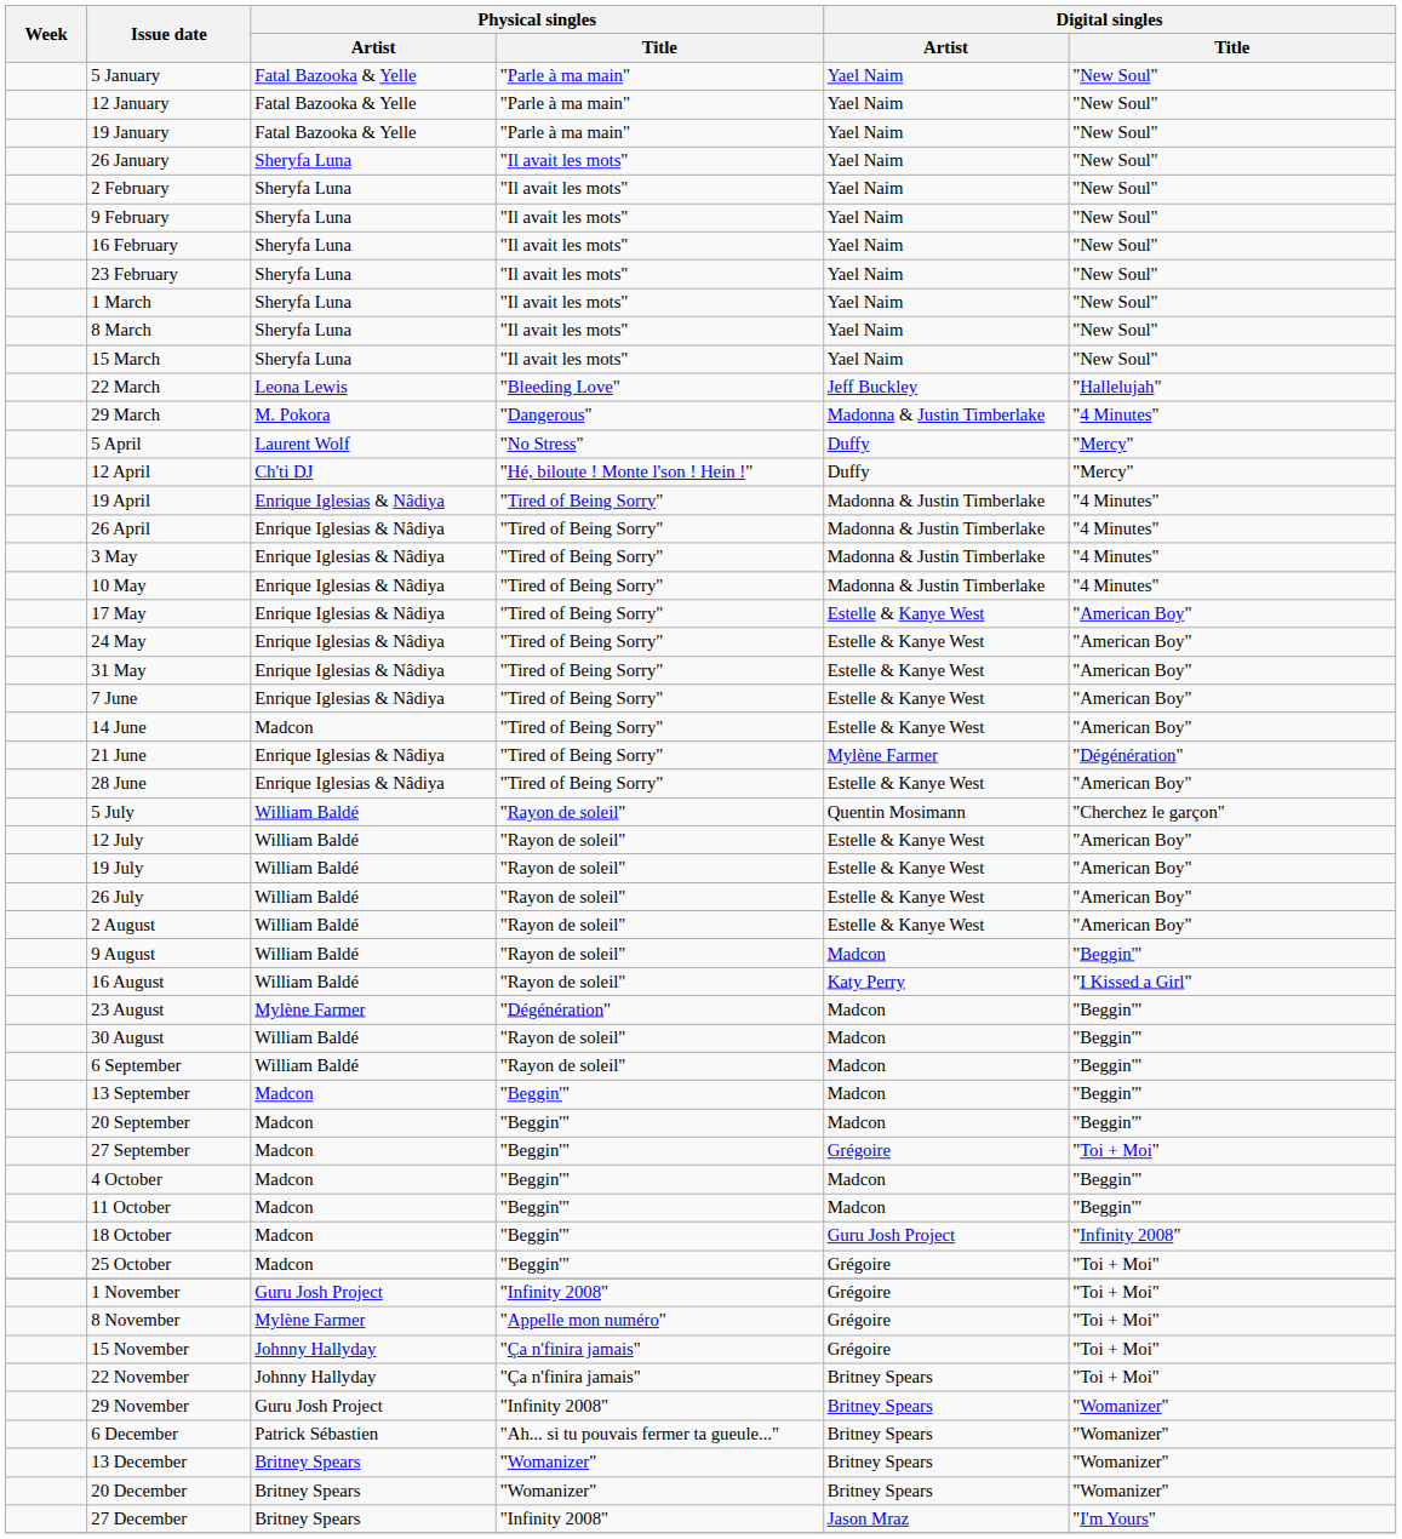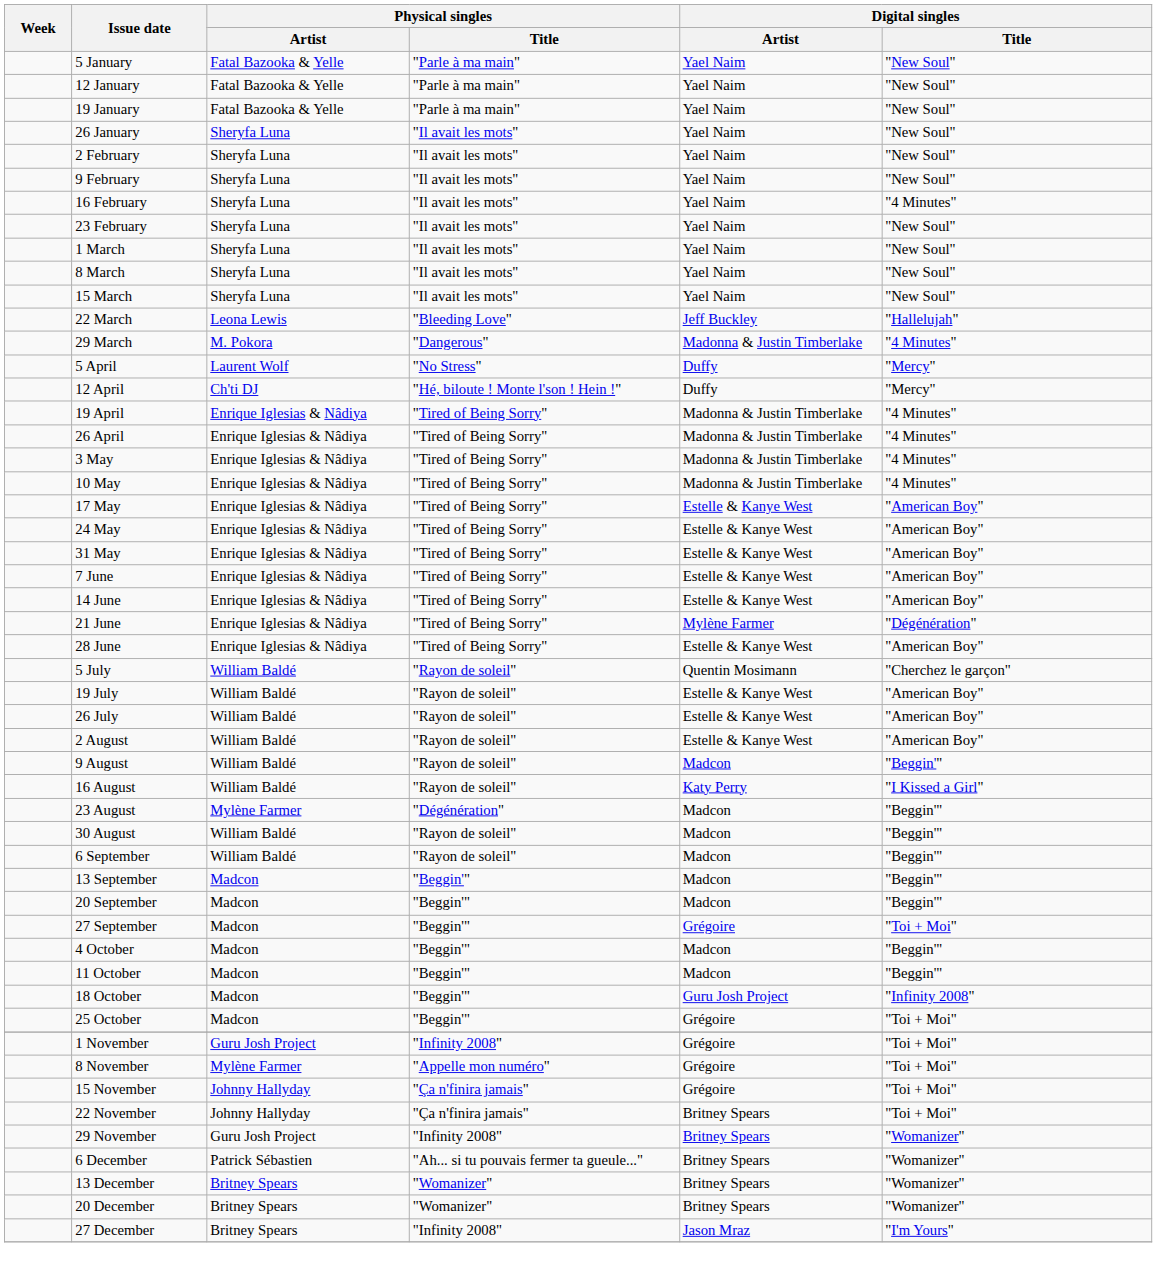 <table class="wikitable">
 <tr>
 <th rowspan="2" width="5%">Week</th>
 <th rowspan="2" width="10%">Issue date</th>
 <th colspan="2" width="42,5%">Physical singles</th>
 <th colspan="2" width="42,5%">Digital singles</th>
 </tr>
 <tr>
 <th width="15%">Artist</th>
 <th width="20%">Title</th>
 <th width="15%">Artist</th>
 <th width="20%">Title</th>
 </tr>
 <tr>
 <td></td>
 <td>5 January</td>
 <td><a href='#'>Fatal Bazooka</a> & <a href='#'>Yelle</a></td>
 <td>"<a href='#'>Parle à ma main</a>"</td>
 <td><a href='#'>Yael Naim</a></td>
 <td>"<a href='#'>New Soul</a>"</td>
 </tr>
 <tr>
 <td></td>
 <td>12 January</td>
 <td>Fatal Bazooka & Yelle</td>
 <td>"Parle à ma main"</td>
 <td>Yael Naim</td>
 <td>"New Soul"</td>
 </tr>
 <tr>
 <td></td>
 <td>19 January</td>
 <td>Fatal Bazooka & Yelle</td>
 <td>"Parle à ma main"</td>
 <td>Yael Naim</td>
 <td>"New Soul"</td>
 </tr>
 <tr>
 <td></td>
 <td>26 January</td>
 <td><a href='#'>Sheryfa Luna</a></td>
 <td>"<a href='#'>Il avait les mots</a>"</td>
 <td>Yael Naim</td>
 <td>"New Soul"</td>
 </tr>
 <tr>
 <td></td>
 <td>2 February</td>
 <td>Sheryfa Luna</td>
 <td>"Il avait les mots"</td>
 <td>Yael Naim</td>
 <td>"New Soul"</td>
 </tr>
 <tr>
 <td></td>
 <td>9 February</td>
 <td>Sheryfa Luna</td>
 <td>"Il avait les mots"</td>
 <td>Yael Naim</td>
 <td>"New Soul"</td>
 </tr>
 <tr>
 <td></td>
 <td>16 February</td>
 <td>Sheryfa Luna</td>
 <td>"Il avait les mots"</td>
 <td>Yael Naim</td>
-<td>"New Soul"</td>
+<td>"4 Minutes"</td>
 </tr>
 <tr>
 <td></td>
 <td>23 February</td>
 <td>Sheryfa Luna</td>
 <td>"Il avait les mots"</td>
 <td>Yael Naim</td>
 <td>"New Soul"</td>
 </tr>
 <tr>
 <td></td>
 <td>1 March</td>
 <td>Sheryfa Luna</td>
 <td>"Il avait les mots"</td>
 <td>Yael Naim</td>
 <td>"New Soul"</td>
 </tr>
 <tr>
 <td></td>
 <td>8 March</td>
 <td>Sheryfa Luna</td>
 <td>"Il avait les mots"</td>
 <td>Yael Naim</td>
 <td>"New Soul"</td>
 </tr>
 <tr>
 <td></td>
 <td>15 March</td>
 <td>Sheryfa Luna</td>
 <td>"Il avait les mots"</td>
 <td>Yael Naim</td>
 <td>"New Soul"</td>
 </tr>
 <tr>
 <td></td>
 <td>22 March</td>
 <td><a href='#'>Leona Lewis</a></td>
 <td>"<a href='#'>Bleeding Love</a>"</td>
 <td><a href='#'>Jeff Buckley</a></td>
 <td>"<a href='#'>Hallelujah</a>"</td>
 </tr>
 <tr>
 <td></td>
 <td>29 March</td>
 <td><a href='#'>M. Pokora</a></td>
 <td>"<a href='#'>Dangerous</a>"</td>
 <td><a href='#'>Madonna</a> & <a href='#'>Justin Timberlake</a></td>
 <td>"<a href='#'>4 Minutes</a>"</td>
 </tr>
 <tr>
 <td></td>
 <td>5 April</td>
 <td><a href='#'>Laurent Wolf</a></td>
 <td>"<a href='#'>No Stress</a>"</td>
 <td><a href='#'>Duffy</a></td>
 <td>"<a href='#'>Mercy</a>"</td>
 </tr>
 <tr>
 <td></td>
 <td>12 April</td>
 <td><a href='#'>Ch'ti DJ</a></td>
 <td>"<a href='#'>Hé, biloute ! Monte l'son ! Hein !</a>"</td>
 <td>Duffy</td>
 <td>"Mercy"</td>
 </tr>
 <tr>
 <td></td>
 <td>19 April</td>
 <td><a href='#'>Enrique Iglesias</a> & <a href='#'>Nâdiya</a></td>
 <td>"<a href='#'>Tired of Being Sorry</a>"</td>
 <td>Madonna & Justin Timberlake</td>
 <td>"4 Minutes"</td>
 </tr>
 <tr>
 <td></td>
 <td>26 April</td>
 <td>Enrique Iglesias & Nâdiya</td>
 <td>"Tired of Being Sorry"</td>
 <td>Madonna & Justin Timberlake</td>
 <td>"4 Minutes"</td>
 </tr>
 <tr>
 <td></td>
 <td>3 May</td>
 <td>Enrique Iglesias & Nâdiya</td>
 <td>"Tired of Being Sorry"</td>
 <td>Madonna & Justin Timberlake</td>
 <td>"4 Minutes"</td>
 </tr>
 <tr>
 <td></td>
 <td>10 May</td>
 <td>Enrique Iglesias & Nâdiya</td>
 <td>"Tired of Being Sorry"</td>
 <td>Madonna & Justin Timberlake</td>
 <td>"4 Minutes"</td>
 </tr>
 <tr>
 <td></td>
 <td>17 May</td>
 <td>Enrique Iglesias & Nâdiya</td>
 <td>"Tired of Being Sorry"</td>
 <td><a href='#'>Estelle</a> & <a href='#'>Kanye West</a></td>
 <td>"<a href='#'>American Boy</a>"</td>
 </tr>
 <tr>
 <td></td>
 <td>24 May</td>
 <td>Enrique Iglesias & Nâdiya</td>
 <td>"Tired of Being Sorry"</td>
 <td>Estelle & Kanye West</td>
 <td>"American Boy"</td>
 </tr>
 <tr>
 <td></td>
 <td>31 May</td>
 <td>Enrique Iglesias & Nâdiya</td>
 <td>"Tired of Being Sorry"</td>
 <td>Estelle & Kanye West</td>
 <td>"American Boy"</td>
 </tr>
 <tr>
 <td></td>
 <td>7 June</td>
 <td>Enrique Iglesias & Nâdiya</td>
 <td>"Tired of Being Sorry"</td>
 <td>Estelle & Kanye West</td>
 <td>"American Boy"</td>
 </tr>
 <tr>
 <td></td>
 <td>14 June</td>
-<td>Madcon</td>
+<td>Enrique Iglesias & Nâdiya</td>
 <td>"Tired of Being Sorry"</td>
 <td>Estelle & Kanye West</td>
 <td>"American Boy"</td>
 </tr>
 <tr>
 <td></td>
 <td>21 June</td>
 <td>Enrique Iglesias & Nâdiya</td>
 <td>"Tired of Being Sorry"</td>
 <td><a href='#'>Mylène Farmer</a></td>
 <td>"<a href='#'>Dégénération</a>"</td>
 </tr>
 <tr>
 <td></td>
 <td>28 June</td>
 <td>Enrique Iglesias & Nâdiya</td>
 <td>"Tired of Being Sorry"</td>
 <td>Estelle & Kanye West</td>
 <td>"American Boy"</td>
 </tr>
 <tr>
 <td></td>
 <td>5 July</td>
 <td><a href='#'>William Baldé</a></td>
 <td>"<a href='#'>Rayon de soleil</a>"</td>
 <td>Quentin Mosimann</td>
 <td>"Cherchez le garçon"</td>
-</tr>
-<tr>
-<td></td>
-<td>12 July</td>
-<td>William Baldé</td>
-<td>"Rayon de soleil"</td>
-<td>Estelle & Kanye West</td>
-<td>"American Boy"</td>
 </tr>
 <tr>
 <td></td>
 <td>19 July</td>
 <td>William Baldé</td>
 <td>"Rayon de soleil"</td>
 <td>Estelle & Kanye West</td>
 <td>"American Boy"</td>
 </tr>
 <tr>
 <td></td>
 <td>26 July</td>
 <td>William Baldé</td>
 <td>"Rayon de soleil"</td>
 <td>Estelle & Kanye West</td>
 <td>"American Boy"</td>
 </tr>
 <tr>
 <td></td>
 <td>2 August</td>
 <td>William Baldé</td>
 <td>"Rayon de soleil"</td>
 <td>Estelle & Kanye West</td>
 <td>"American Boy"</td>
 </tr>
 <tr>
 <td></td>
 <td>9 August</td>
 <td>William Baldé</td>
 <td>"Rayon de soleil"</td>
 <td><a href='#'>Madcon</a></td>
 <td>"<a href='#'>Beggin'</a>"</td>
 </tr>
 <tr>
 <td></td>
 <td>16 August</td>
 <td>William Baldé</td>
 <td>"Rayon de soleil"</td>
 <td><a href='#'>Katy Perry</a></td>
 <td>"<a href='#'>I Kissed a Girl</a>"</td>
 </tr>
 <tr>
 <td></td>
 <td>23 August</td>
 <td><a href='#'>Mylène Farmer</a></td>
 <td>"<a href='#'>Dégénération</a>"</td>
 <td>Madcon</td>
 <td>"Beggin'"</td>
 </tr>
 <tr>
 <td></td>
 <td>30 August</td>
 <td>William Baldé</td>
 <td>"Rayon de soleil"</td>
 <td>Madcon</td>
 <td>"Beggin'"</td>
 </tr>
 <tr>
 <td></td>
 <td>6 September</td>
 <td>William Baldé</td>
 <td>"Rayon de soleil"</td>
 <td>Madcon</td>
 <td>"Beggin'"</td>
 </tr>
 <tr>
 <td></td>
 <td>13 September</td>
 <td><a href='#'>Madcon</a></td>
 <td>"<a href='#'>Beggin'</a>"</td>
 <td>Madcon</td>
 <td>"Beggin'"</td>
 </tr>
 <tr>
 <td></td>
 <td>20 September</td>
 <td>Madcon</td>
 <td>"Beggin'"</td>
 <td>Madcon</td>
 <td>"Beggin'"</td>
 </tr>
 <tr>
 <td></td>
 <td>27 September</td>
 <td>Madcon</td>
 <td>"Beggin'"</td>
 <td><a href='#'>Grégoire</a></td>
 <td>"<a href='#'>Toi + Moi</a>"</td>
 </tr>
 <tr>
 <td></td>
 <td>4 October</td>
 <td>Madcon</td>
 <td>"Beggin'"</td>
 <td>Madcon</td>
 <td>"Beggin'"</td>
 </tr>
 <tr>
 <td></td>
 <td>11 October</td>
 <td>Madcon</td>
 <td>"Beggin'"</td>
 <td>Madcon</td>
 <td>"Beggin'"</td>
 </tr>
 <tr>
 <td></td>
 <td>18 October</td>
 <td>Madcon</td>
 <td>"Beggin'"</td>
 <td><a href='#'>Guru Josh Project</a></td>
 <td>"<a href='#'>Infinity 2008</a>"</td>
 </tr>
 <tr>
 <td></td>
 <td>25 October</td>
 <td>Madcon</td>
 <td>"Beggin'"</td>
 <td>Grégoire</td>
 <td>"Toi + Moi"</td>
 </tr>
 <tr>
 </tr>
 <tr>
 <td></td>
 <td>1 November</td>
 <td><a href='#'>Guru Josh Project</a></td>
 <td>"<a href='#'>Infinity 2008</a>"</td>
 <td>Grégoire</td>
 <td>"Toi + Moi"</td>
 </tr>
 <tr>
 <td></td>
 <td>8 November</td>
 <td><a href='#'>Mylène Farmer</a></td>
 <td>"<a href='#'>Appelle mon numéro</a>"</td>
 <td>Grégoire</td>
 <td>"Toi + Moi"</td>
 </tr>
 <tr>
 <td></td>
 <td>15 November</td>
 <td><a href='#'>Johnny Hallyday</a></td>
 <td>"<a href='#'>Ça n'finira jamais</a>"</td>
 <td>Grégoire</td>
 <td>"Toi + Moi"</td>
 </tr>
 <tr>
 <td></td>
 <td>22 November</td>
 <td>Johnny Hallyday</td>
 <td>"Ça n'finira jamais"</td>
 <td>Britney Spears</td>
 <td>"Toi + Moi"</td>
 </tr>
 <tr>
 <td></td>
 <td>29 November</td>
 <td>Guru Josh Project</td>
 <td>"Infinity 2008"</td>
 <td><a href='#'>Britney Spears</a></td>
 <td>"<a href='#'>Womanizer</a>"</td>
 </tr>
 <tr>
 <td></td>
 <td>6 December</td>
 <td>Patrick Sébastien</td>
 <td>"Ah... si tu pouvais fermer ta gueule..."</td>
 <td>Britney Spears</td>
 <td>"Womanizer"</td>
 </tr>
 <tr>
 <td></td>
 <td>13 December</td>
 <td><a href='#'>Britney Spears</a></td>
 <td>"<a href='#'>Womanizer</a>"</td>
 <td>Britney Spears</td>
 <td>"Womanizer"</td>
 </tr>
 <tr>
 <td></td>
 <td>20 December</td>
 <td>Britney Spears</td>
 <td>"Womanizer"</td>
 <td>Britney Spears</td>
 <td>"Womanizer"</td>
 </tr>
 <tr>
 <td></td>
 <td>27 December</td>
 <td>Britney Spears</td>
 <td>"Infinity 2008"</td>
 <td><a href='#'>Jason Mraz</a></td>
 <td>"<a href='#'>I'm Yours</a>"</td>
 </tr>
 <tr>
 </tr>
 </table>
